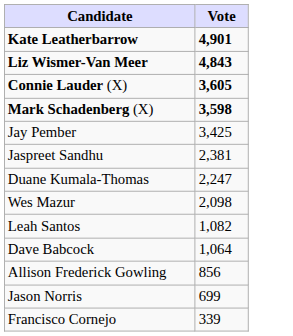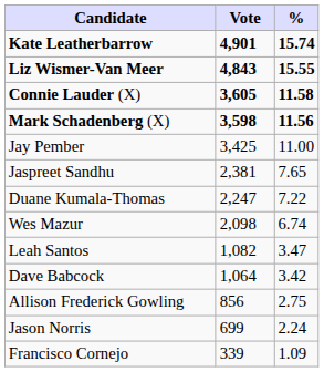 <table class="wikitable">
 <tr>
 <th style="background:#ddf; width:200px;">Candidate</th>
 <th style="background:#ddf; width:50px;">Vote</th>
+<th style="background:#ddf; width:30px;">%</th>
 </tr>
 <tr>
 <td><strong> Kate Leatherbarrow</strong></td>
 <td><strong>4,901</strong></td>
+<td><strong>15.74</strong></td>
 </tr>
 <tr>
 <td><strong>Liz Wismer-Van Meer</strong></td>
 <td><strong>4,843</strong></td>
+<td><strong>15.55</strong></td>
 </tr>
 <tr>
 <td><strong>Connie Lauder</strong> (X)</td>
 <td><strong>3,605</strong></td>
+<td><strong>11.58</strong></td>
 </tr>
 <tr>
 <td><strong>Mark Schadenberg</strong> (X)</td>
 <td><strong>3,598</strong></td>
+<td><strong>11.56</strong></td>
 </tr>
 <tr>
 <td>Jay Pember</td>
 <td>3,425</td>
+<td>11.00</td>
 </tr>
 <tr>
 <td>Jaspreet Sandhu</td>
 <td>2,381</td>
+<td>7.65</td>
 </tr>
 <tr>
 <td>Duane Kumala-Thomas</td>
 <td>2,247</td>
+<td>7.22</td>
 </tr>
 <tr>
 <td>Wes Mazur</td>
 <td>2,098</td>
+<td>6.74</td>
 </tr>
 <tr>
 <td>Leah Santos</td>
 <td>1,082</td>
+<td>3.47</td>
 </tr>
 <tr>
 <td>Dave Babcock</td>
 <td>1,064</td>
+<td>3.42</td>
 </tr>
 <tr>
 <td>Allison Frederick Gowling</td>
 <td>856</td>
+<td>2.75</td>
 </tr>
 <tr>
 <td>Jason Norris</td>
 <td>699</td>
+<td>2.24</td>
 </tr>
 <tr>
 <td>Francisco Cornejo</td>
 <td>339</td>
+<td>1.09</td>
 </tr>
 </table>
